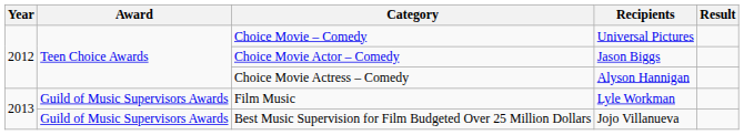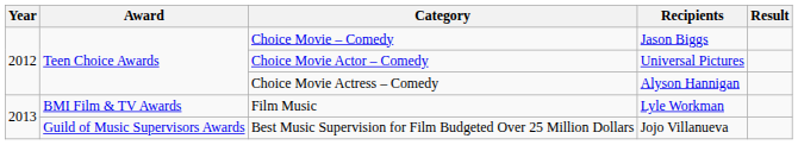 <table class="wikitable sortable">
 <tr>
 <th scope="col">Year</th>
 <th scope="col">Award</th>
 <th scope="col">Category</th>
 <th scope="col">Recipients</th>
 <th scope="col">Result</th>
 </tr>
 <tr>
 <td rowspan="3">2012</td>
 <td rowspan="3"><a href='#'>Teen Choice Awards</a></td>
 <td><a href='#'>Choice Movie – Comedy</a></td>
-<td><a href='#'>Universal Pictures</a></td>
+<td><a href='#'>Jason Biggs</a></td>
 <td></td>
 </tr>
 <tr>
 <td><a href='#'>Choice Movie Actor – Comedy</a></td>
-<td><a href='#'>Jason Biggs</a></td>
+<td><a href='#'>Universal Pictures</a></td>
 <td></td>
 </tr>
 <tr>
 <td>Choice Movie Actress – Comedy</td>
 <td><a href='#'>Alyson Hannigan</a></td>
 <td></td>
 </tr>
 <tr>
 <td rowspan="2">2013</td>
-<td><a href='#'>Guild of Music Supervisors Awards</a></td>
+<td><a href='#'>BMI Film & TV Awards</a></td>
 <td>Film Music</td>
 <td><a href='#'>Lyle Workman</a></td>
 <td></td>
 </tr>
 <tr>
 <td><a href='#'>Guild of Music Supervisors Awards</a></td>
 <td>Best Music Supervision for Film Budgeted Over 25 Million Dollars</td>
 <td>Jojo Villanueva</td>
 <td></td>
 </tr>
 </table>
